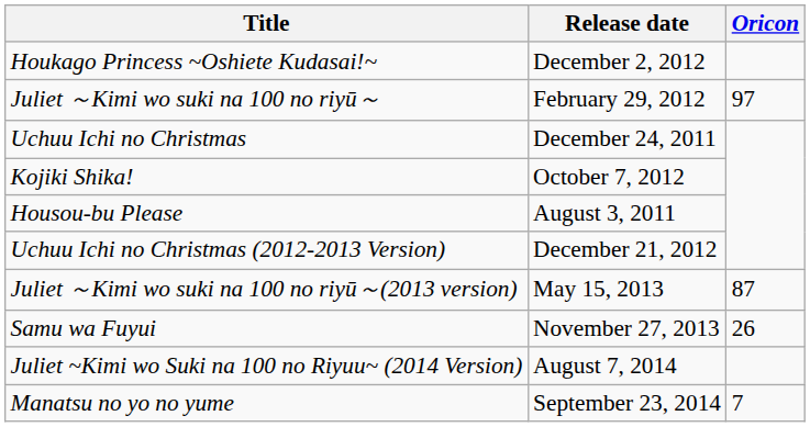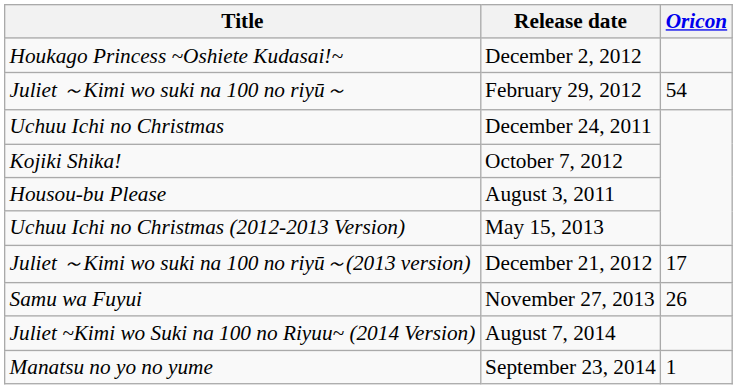 <table class="wikitable">
 <tr>
 <th>Title</th>
 <th>Release date</th>
 <th><em><a href='#'>Oricon</a></em></th>
 </tr>
 <tr>
 <td><em>Houkago Princess ~Oshiete Kudasai!~</em></td>
 <td>December 2, 2012</td>
 </tr>
 <tr>
 <td><em>Juliet ～Kimi wo suki na 100 no riyū～</em></td>
 <td>February 29, 2012</td>
-<td>97</td>
+<td>54</td>
 </tr>
 <tr>
 <td><em>Uchuu Ichi no Christmas</em></td>
 <td>December 24, 2011</td>
 </tr>
 <tr>
 <td><em>Kojiki Shika!</em></td>
 <td>October 7, 2012</td>
 </tr>
 <tr>
 <td><em>Housou-bu Please</em></td>
 <td>August 3, 2011</td>
 </tr>
 <tr>
 <td><em>Uchuu Ichi no Christmas (2012-2013 Version)</em></td>
-<td>December 21, 2012</td>
+<td>May 15, 2013</td>
 </tr>
 <tr>
 <td><em>Juliet ～Kimi wo suki na 100 no riyū～(2013 version)</em></td>
-<td>May 15, 2013</td>
-<td>87</td>
+<td>December 21, 2012</td>
+<td>17</td>
 </tr>
 <tr>
 <td><em>Samu wa Fuyui</em></td>
 <td>November 27, 2013</td>
 <td>26</td>
 </tr>
 <tr>
 <td><em>Juliet ~Kimi wo Suki na 100 no Riyuu~ (2014 Version)</em></td>
 <td>August 7, 2014</td>
 </tr>
 <tr>
 <td><em>Manatsu no yo no yume</em></td>
 <td>September 23, 2014</td>
-<td>7</td>
+<td>1</td>
 </tr>
 </table>
